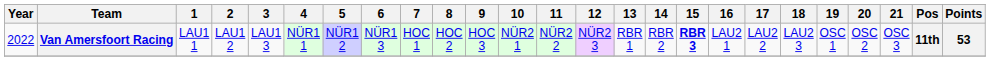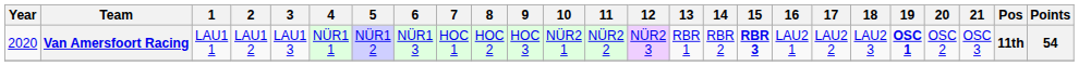 <table class="wikitable" style="text-align:center; font-size:85%">
 <tr>
 <th>Year</th>
 <th>Team</th>
 <th>1</th>
 <th>2</th>
 <th>3</th>
 <th>4</th>
 <th>5</th>
 <th>6</th>
 <th>7</th>
 <th>8</th>
 <th>9</th>
 <th>10</th>
 <th>11</th>
 <th>12</th>
 <th>13</th>
 <th>14</th>
 <th>15</th>
 <th>16</th>
 <th>17</th>
 <th>18</th>
 <th>19</th>
 <th>20</th>
 <th>21</th>
 <th>Pos</th>
 <th>Points</th>
 </tr>
 <tr>
-<td><a href='#'>2022</a></td>
+<td><a href='#'>2020</a></td>
 <th nowrap><a href='#'>Van Amersfoort Racing</a></th>
 <td><a href='#'>LAU1<br>1</a></td>
 <td><a href='#'>LAU1<br>2</a></td>
 <td><a href='#'>LAU1<br>3</a></td>
 <td style="background:#DFFFDF"><a href='#'>NÜR1<br>1</a><br></td>
 <td style="background:#CFCFFF"><a href='#'>NÜR1<br>2</a><br></td>
 <td style="background:#DFFFDF"><a href='#'>NÜR1<br>3</a><br></td>
 <td style="background:#DFFFDF"><a href='#'>HOC<br>1</a><br></td>
 <td style="background:#DFFFDF"><a href='#'>HOC<br>2</a><br></td>
 <td style="background:#DFFFDF"><a href='#'>HOC<br>3</a><br></td>
 <td style="background:#DFFFDF"><a href='#'>NÜR2<br>1</a><br></td>
 <td style="background:#DFFFDF"><a href='#'>NÜR2<br>2</a><br></td>
 <td style="background:#EFCFFF"><a href='#'>NÜR2<br>3</a><br></td>
 <td><a href='#'>RBR<br>1</a></td>
 <td><a href='#'>RBR<br>2</a></td>
 <td><strong><a href='#'>RBR<br>3</a></strong></td>
 <td><a href='#'>LAU2<br>1</a></td>
 <td><a href='#'>LAU2<br>2</a></td>
 <td><a href='#'>LAU2<br>3</a></td>
-<td><a href='#'>OSC<br>1</a></td>
+<td><strong><a href='#'>OSC<br>1</a></strong></td>
 <td><a href='#'>OSC<br>2</a></td>
 <td><a href='#'>OSC<br>3</a></td>
 <th>11th</th>
-<th>53</th>
+<th>54</th>
 </tr>
 <tr>
 </tr>
 </table>
